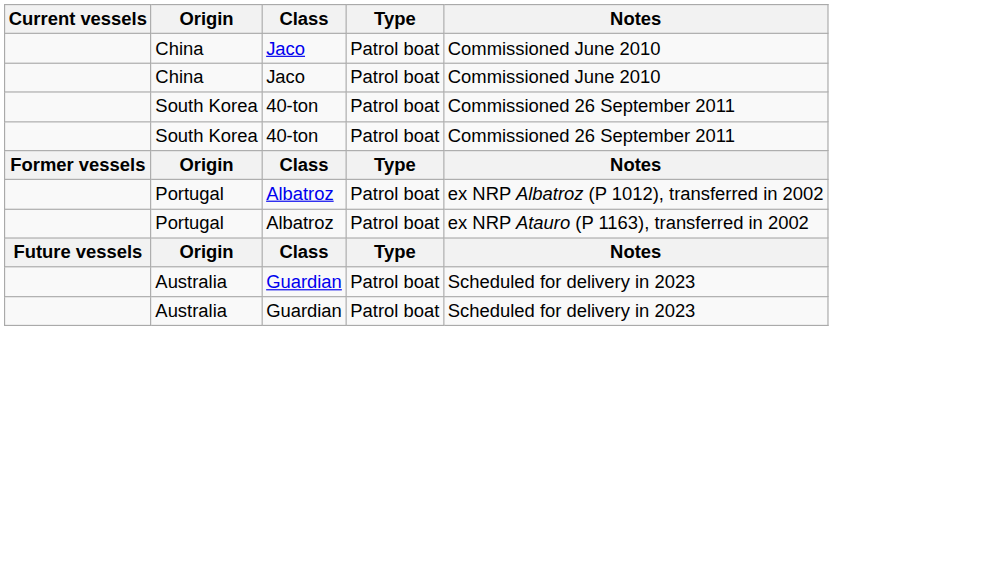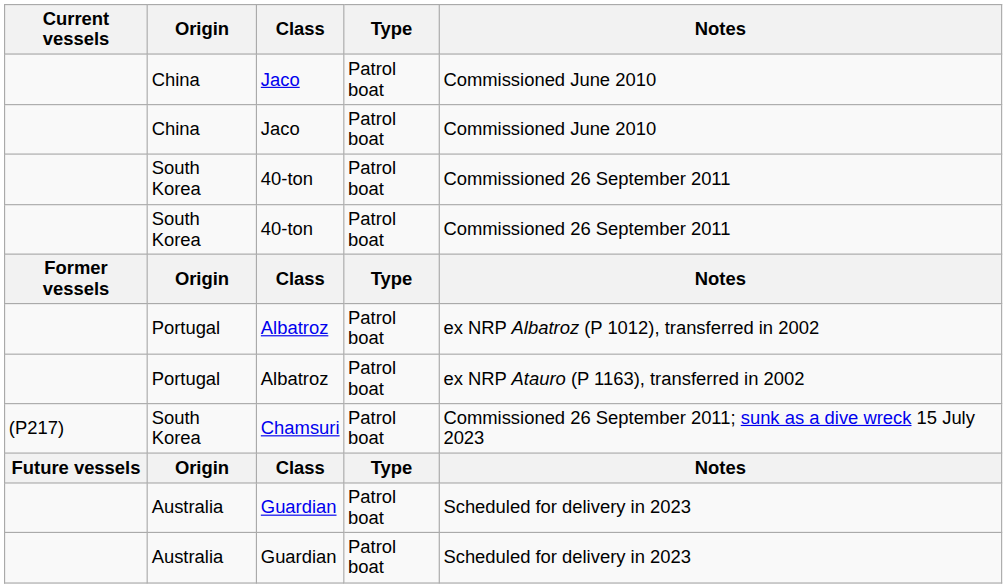 <table class="wikitable">
 <tr>
 <th>Current vessels</th>
 <th>Origin</th>
 <th>Class</th>
 <th>Type</th>
 <th>Notes</th>
 </tr>
 <tr>
 <td></td>
 <td>China</td>
 <td><a href='#'>Jaco</a></td>
 <td>Patrol boat</td>
 <td>Commissioned June 2010</td>
 </tr>
 <tr>
 <td></td>
 <td>China</td>
 <td>Jaco</td>
 <td>Patrol boat</td>
 <td>Commissioned June 2010</td>
 </tr>
 <tr>
 <td></td>
 <td>South Korea</td>
 <td>40-ton</td>
 <td>Patrol boat</td>
 <td>Commissioned 26 September 2011</td>
 </tr>
 <tr>
 <td></td>
 <td>South Korea</td>
 <td>40-ton</td>
 <td>Patrol boat</td>
 <td>Commissioned 26 September 2011</td>
 </tr>
 <tr>
 <th>Former vessels</th>
 <th>Origin</th>
 <th>Class</th>
 <th>Type</th>
 <th>Notes</th>
 </tr>
 <tr>
 <td></td>
 <td>Portugal</td>
 <td><a href='#'>Albatroz</a></td>
 <td>Patrol boat</td>
 <td>ex NRP <em>Albatroz</em> (P 1012), transferred in 2002</td>
 </tr>
 <tr>
 <td></td>
 <td>Portugal</td>
 <td>Albatroz</td>
 <td>Patrol boat</td>
 <td>ex NRP <em>Atauro</em> (P 1163), transferred in 2002</td>
 </tr>
 <tr>
+<td> (P217)</td>
+<td>South Korea</td>
+<td><a href='#'>Chamsuri</a></td>
+<td>Patrol boat</td>
+<td>Commissioned 26 September 2011; <a href='#'>sunk as a dive wreck</a> 15 July 2023</td>
+</tr>
+<tr>
 <th>Future vessels</th>
 <th>Origin</th>
 <th>Class</th>
 <th>Type</th>
 <th>Notes</th>
 </tr>
 <tr>
 <td></td>
 <td>Australia</td>
 <td><a href='#'>Guardian</a></td>
 <td>Patrol boat</td>
 <td>Scheduled for delivery in 2023</td>
 </tr>
 <tr>
 <td></td>
 <td>Australia</td>
 <td>Guardian</td>
 <td>Patrol boat</td>
 <td>Scheduled for delivery in 2023</td>
 </tr>
 </table>
